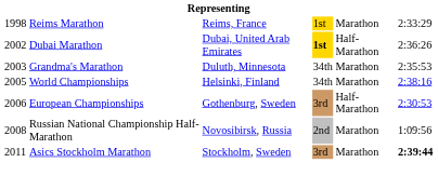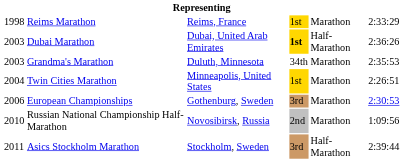 <table>
 <tr>
 <th colspan="6">Representing </th>
 </tr>
 <tr>
 <td>1998</td>
 <td><a href='#'>Reims Marathon</a></td>
 <td><a href='#'>Reims, France</a></td>
 <td bgcolor="gold">1st</td>
 <td>Marathon</td>
 <td>2:33:29</td>
 </tr>
 <tr>
-<td>2002</td>
+<td>2003</td>
 <td><a href='#'>Dubai Marathon</a></td>
 <td><a href='#'>Dubai, United Arab Emirates</a></td>
 <td bgcolor="gold"><strong>1st</strong></td>
 <td>Half-Marathon</td>
 <td>2:36:26</td>
 </tr>
 <tr>
 <td>2003</td>
 <td><a href='#'>Grandma's Marathon</a></td>
 <td><a href='#'>Duluth, Minnesota</a></td>
 <td>34th</td>
 <td>Marathon</td>
 <td>2:35:53</td>
 </tr>
 <tr>
-<td>2005</td>
-<td><a href='#'>World Championships</a></td>
-<td><a href='#'>Helsinki, Finland</a></td>
-<td>34th</td>
+<td>2004</td>
+<td><a href='#'>Twin Cities Marathon</a></td>
+<td><a href='#'>Minneapolis, United States</a></td>
+<td bgcolor="gold">1st</td>
 <td>Marathon</td>
-<td><a href='#'>2:38:16</a></td>
+<td>2:26:51</td>
 </tr>
 <tr>
 <td>2006</td>
 <td><a href='#'>European Championships</a></td>
 <td><a href='#'>Gothenburg</a>, <a href='#'>Sweden</a></td>
 <td bgcolor=CC9966>3rd</td>
-<td>Half-Marathon</td>
+<td>Marathon</td>
 <td><a href='#'>2:30:53</a></td>
 </tr>
 <tr>
-<td>2008</td>
+<td>2010</td>
 <td>Russian National Championship Half-Marathon</td>
 <td><a href='#'>Novosibirsk</a>, <a href='#'>Russia</a></td>
 <td bgcolor=silver>2nd</td>
 <td>Marathon</td>
 <td>1:09:56</td>
 </tr>
 <tr>
 <td>2011</td>
 <td><a href='#'>Asics Stockholm Marathon</a></td>
 <td><a href='#'>Stockholm</a>, <a href='#'>Sweden</a></td>
 <td bgcolor=CC9966>3rd</td>
-<td>Marathon</td>
-<td><strong>2:39:44</strong></td>
+<td>Half-Marathon</td>
+<td>2:39:44</td>
 </tr>
 </table>
